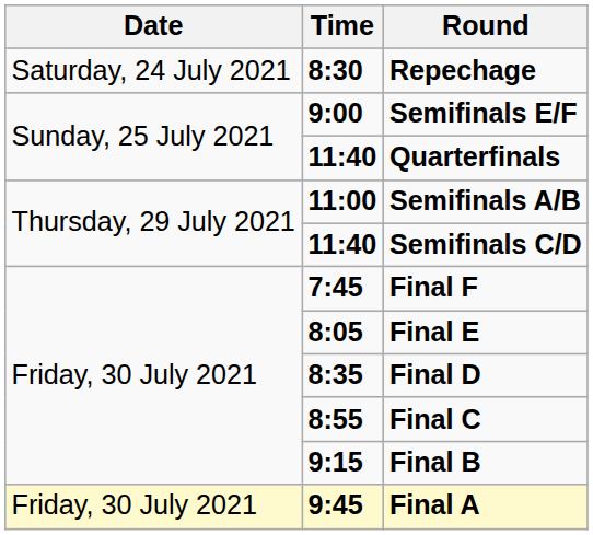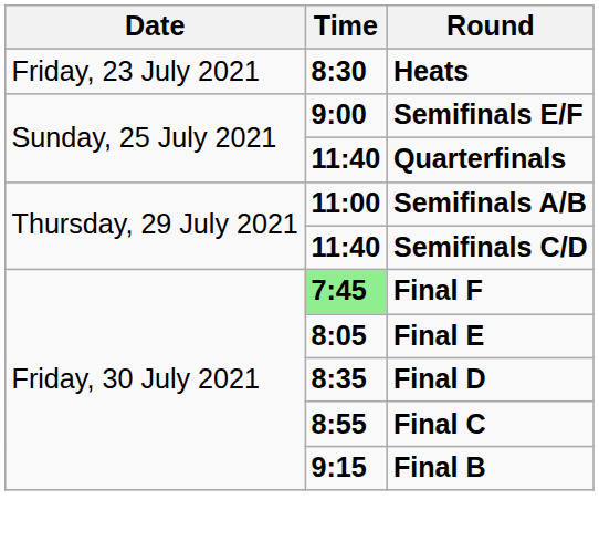 <table class="wikitable">
 <tr>
 <th>Date</th>
 <th>Time</th>
 <th>Round</th>
 </tr>
 <tr>
-<td>Saturday, 24 July 2021</td>
+<td>Friday, 23 July 2021</td>
 <td><strong>8:30</strong></td>
-<td><strong>Repechage</strong></td>
+<td><strong>Heats</strong></td>
 </tr>
 <tr>
 <td rowspan=2>Sunday, 25 July 2021</td>
 <td><strong>9:00</strong></td>
 <td><strong>Semifinals E/F</strong></td>
 </tr>
 <tr>
 <td><strong>11:40</strong></td>
 <td><strong>Quarterfinals</strong></td>
 </tr>
 <tr>
 <td rowspan=2>Thursday, 29 July 2021</td>
 <td><strong>11:00</strong></td>
 <td><strong>Semifinals A/B</strong></td>
 </tr>
 <tr>
 <td><strong>11:40</strong></td>
 <td><strong>Semifinals C/D</strong></td>
 </tr>
 <tr>
 <td rowspan=5>Friday, 30 July 2021</td>
-<td><strong>7:45</strong></td>
+<td style="background: lightgreen;"><strong>7:45</strong></td>
 <td><strong>Final F</strong></td>
 </tr>
 <tr>
 <td><strong>8:05</strong></td>
 <td><strong>Final E</strong></td>
 </tr>
 <tr>
 <td><strong>8:35</strong></td>
 <td><strong>Final D</strong></td>
 </tr>
 <tr>
 <td><strong>8:55</strong></td>
 <td><strong>Final C</strong></td>
 </tr>
 <tr>
 <td><strong>9:15</strong></td>
 <td><strong>Final B</strong></td>
 </tr>
-<tr style=background:lemonchiffon>
-<td>Friday, 30 July 2021</td>
-<td><strong>9:45</strong></td>
-<td><strong>Final A</strong></td>
-</tr>
 </table>
